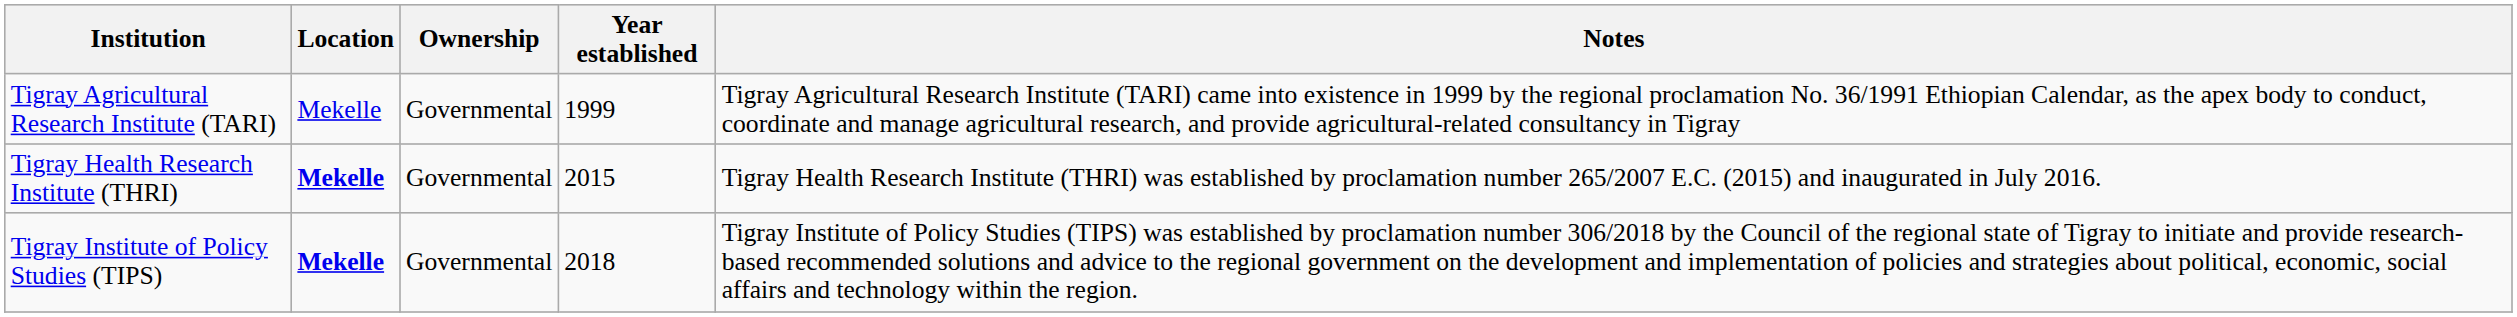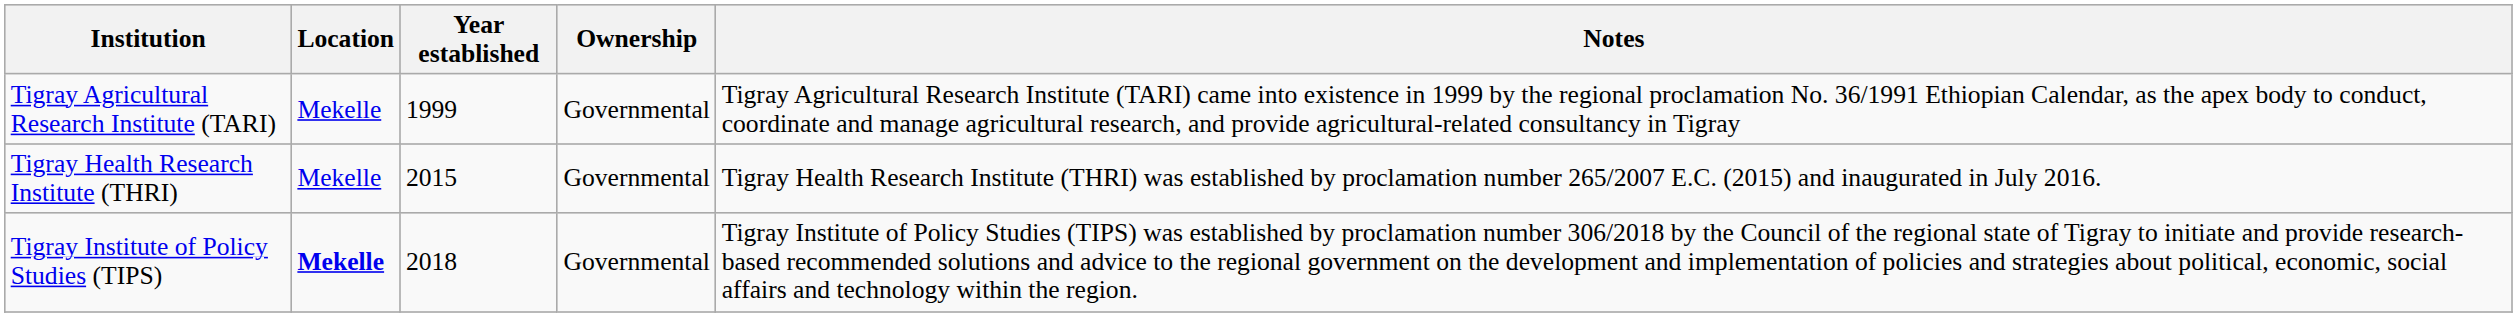 <table class="wikitable sortable">
 <tr>
 <th>Institution</th>
 <th>Location</th>
+<th>Year established</th>
 <th>Ownership</th>
-<th>Year established</th>
 <th>Notes</th>
 </tr>
 <tr>
 <td><a href='#'>Tigray Agricultural Research Institute</a> (TARI)</td>
 <td><a href='#'>Mekelle</a></td>
+<td>1999</td>
 <td>Governmental</td>
-<td>1999</td>
 <td>Tigray Agricultural Research Institute (TARI) came into existence in 1999 by the regional proclamation No. 36/1991 Ethiopian Calendar, as the apex body to conduct, coordinate and manage agricultural research, and provide agricultural-related consultancy in Tigray </td>
 </tr>
 <tr>
 <td><a href='#'>Tigray Health Research Institute</a> (THRI)</td>
-<td><strong><a href='#'>Mekelle</a></strong></td>
+<td><a href='#'>Mekelle</a></td>
+<td>2015</td>
 <td>Governmental</td>
-<td>2015</td>
 <td>Tigray Health Research Institute (THRI) was established by proclamation number 265/2007 E.C. (2015) and inaugurated in July 2016.</td>
 </tr>
 <tr>
 <td><a href='#'>Tigray Institute of Policy Studies</a> (TIPS)</td>
 <td><strong><a href='#'>Mekelle</a></strong></td>
+<td>2018</td>
 <td>Governmental</td>
-<td>2018</td>
 <td>Tigray Institute of Policy Studies (TIPS) was established by proclamation number 306/2018 by the Council of the regional state of Tigray to initiate and provide research-based recommended solutions and advice to the regional government on the development and implementation of policies and strategies about political, economic, social affairs and technology within the region.</td>
 </tr>
 </table>
